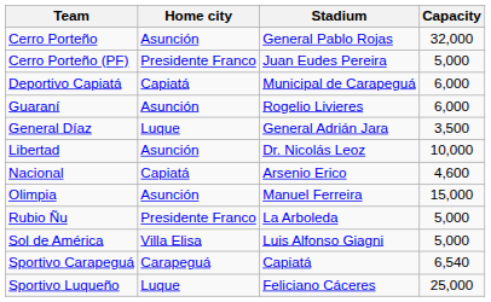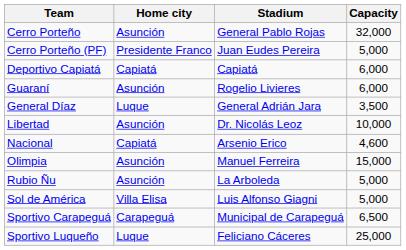 <table class="wikitable sortable">
 <tr>
 <th>Team</th>
 <th>Home city</th>
 <th>Stadium</th>
 <th>Capacity</th>
 </tr>
 <tr>
 <td><a href='#'>Cerro Porteño</a></td>
 <td><a href='#'>Asunción</a></td>
 <td><a href='#'>General Pablo Rojas</a></td>
 <td align="center">32,000</td>
 </tr>
 <tr>
 <td><a href='#'>Cerro Porteño (PF)</a></td>
 <td><a href='#'>Presidente Franco</a></td>
 <td><a href='#'>Juan Eudes Pereira</a></td>
 <td align="center">5,000</td>
 </tr>
 <tr>
 <td><a href='#'>Deportivo Capiatá</a></td>
 <td><a href='#'>Capiatá</a></td>
-<td><a href='#'>Municipal de Carapeguá</a></td>
+<td><a href='#'>Capiatá</a></td>
 <td align="center">6,000</td>
 </tr>
 <tr>
 <td><a href='#'>Guaraní</a></td>
 <td><a href='#'>Asunción</a></td>
 <td><a href='#'>Rogelio Livieres</a></td>
 <td align="center">6,000</td>
 </tr>
 <tr>
 <td><a href='#'>General Díaz</a></td>
 <td><a href='#'>Luque</a></td>
 <td><a href='#'>General Adrián Jara</a></td>
 <td align="center">3,500</td>
 </tr>
 <tr>
 <td><a href='#'>Libertad</a></td>
 <td><a href='#'>Asunción</a></td>
 <td><a href='#'>Dr. Nicolás Leoz</a></td>
 <td align="center">10,000</td>
 </tr>
 <tr>
 <td><a href='#'>Nacional</a></td>
 <td><a href='#'>Capiatá</a></td>
 <td><a href='#'>Arsenio Erico</a></td>
 <td align="center">4,600</td>
 </tr>
 <tr>
 <td><a href='#'>Olimpia</a></td>
 <td><a href='#'>Asunción</a></td>
 <td><a href='#'>Manuel Ferreira</a></td>
 <td align="center">15,000</td>
 </tr>
 <tr>
 <td><a href='#'>Rubio Ñu</a></td>
-<td><a href='#'>Presidente Franco</a></td>
+<td><a href='#'>Asunción</a></td>
 <td><a href='#'>La Arboleda</a></td>
 <td align="center">5,000</td>
 </tr>
 <tr>
 <td><a href='#'>Sol de América</a></td>
 <td><a href='#'>Villa Elisa</a></td>
 <td><a href='#'>Luis Alfonso Giagni</a></td>
 <td align="center">5,000</td>
 </tr>
 <tr>
 <td><a href='#'>Sportivo Carapeguá</a></td>
 <td><a href='#'>Carapeguá</a></td>
-<td><a href='#'>Capiatá</a></td>
-<td align="center">6,540</td>
+<td><a href='#'>Municipal de Carapeguá</a></td>
+<td align="center">6,500</td>
 </tr>
 <tr>
 <td><a href='#'>Sportivo Luqueño</a></td>
 <td><a href='#'>Luque</a></td>
 <td><a href='#'>Feliciano Cáceres</a></td>
 <td align="center">25,000</td>
 </tr>
 </table>
